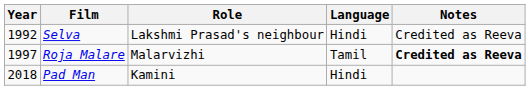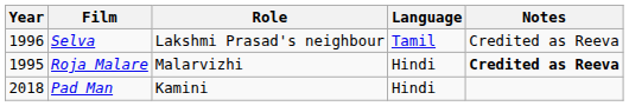 <table class="wikitable">
 <tr>
 <th>Year</th>
 <th>Film</th>
 <th>Role</th>
 <th>Language</th>
 <th>Notes</th>
 </tr>
 <tr>
-<td>1992</td>
+<td>1996</td>
 <td><em><a href='#'>Selva</a></em></td>
 <td>Lakshmi Prasad's neighbour</td>
-<td>Hindi</td>
+<td><a href='#'>Tamil</a></td>
 <td>Credited as Reeva</td>
 </tr>
 <tr>
-<td>1997</td>
+<td>1995</td>
 <td><em><a href='#'>Roja Malare</a></em></td>
 <td>Malarvizhi</td>
-<td>Tamil</td>
+<td>Hindi</td>
 <td><strong>Credited as Reeva</strong></td>
 </tr>
 <tr>
 <td>2018</td>
 <td><em><a href='#'>Pad Man</a></em></td>
 <td>Kamini</td>
 <td>Hindi</td>
 <td></td>
 </tr>
 </table>
